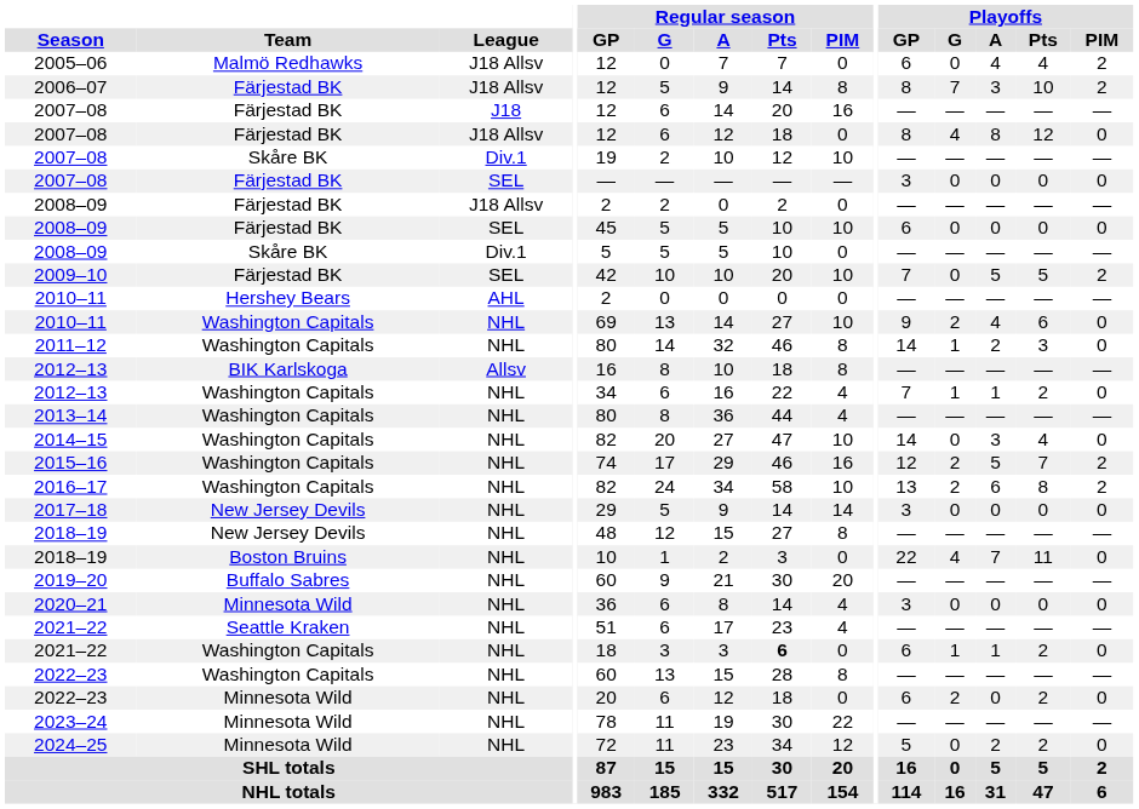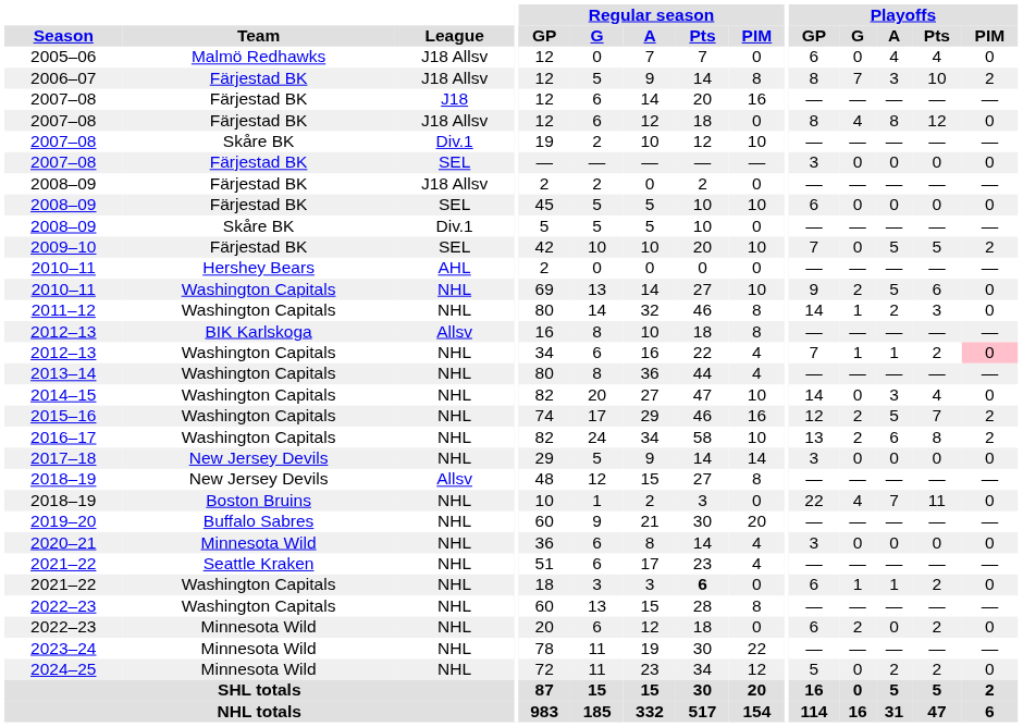 <table border="0" cellpadding="1" cellspacing="0" style="text-align:center; width:60em;">
 <tr bgcolor="#e0e0e0">
 <th colspan="3" bgcolor="#ffffff"></th>
 <th rowspan="99" bgcolor="#ffffff"></th>
 <th colspan="5"><a href='#'>Regular season</a></th>
 <th rowspan="99" bgcolor="#ffffff"></th>
 <th colspan="5"><a href='#'>Playoffs</a></th>
 </tr>
 <tr bgcolor="#e0e0e0">
 <th><a href='#'>Season</a></th>
 <th>Team</th>
 <th>League</th>
 <th>GP</th>
 <th><a href='#'>G</a></th>
 <th><a href='#'>A</a></th>
 <th><a href='#'>Pts</a></th>
 <th><a href='#'>PIM</a></th>
 <th>GP</th>
 <th>G</th>
 <th>A</th>
 <th>Pts</th>
 <th>PIM</th>
 </tr>
 <tr>
 <td>2005–06</td>
 <td><a href='#'>Malmö Redhawks</a></td>
 <td>J18 Allsv</td>
 <td>12</td>
 <td>0</td>
 <td>7</td>
 <td>7</td>
 <td>0</td>
 <td>6</td>
 <td>0</td>
 <td>4</td>
 <td>4</td>
-<td>2</td>
+<td>0</td>
 </tr>
 <tr bgcolor="#f0f0f0">
 <td>2006–07</td>
 <td><a href='#'>Färjestad BK</a></td>
 <td>J18 Allsv</td>
 <td>12</td>
 <td>5</td>
 <td>9</td>
 <td>14</td>
 <td>8</td>
 <td>8</td>
 <td>7</td>
 <td>3</td>
 <td>10</td>
 <td>2</td>
 </tr>
 <tr>
 <td>2007–08</td>
 <td>Färjestad BK</td>
 <td><a href='#'>J18</a></td>
 <td>12</td>
 <td>6</td>
 <td>14</td>
 <td>20</td>
 <td>16</td>
 <td>—</td>
 <td>—</td>
 <td>—</td>
 <td>—</td>
 <td>—</td>
 </tr>
 <tr bgcolor="#f0f0f0">
 <td>2007–08</td>
 <td>Färjestad BK</td>
 <td>J18 Allsv</td>
 <td>12</td>
 <td>6</td>
 <td>12</td>
 <td>18</td>
 <td>0</td>
 <td>8</td>
 <td>4</td>
 <td>8</td>
 <td>12</td>
 <td>0</td>
 </tr>
 <tr>
 <td><a href='#'>2007–08</a></td>
 <td>Skåre BK</td>
 <td><a href='#'>Div.1</a></td>
 <td>19</td>
 <td>2</td>
 <td>10</td>
 <td>12</td>
 <td>10</td>
 <td>—</td>
 <td>—</td>
 <td>—</td>
 <td>—</td>
 <td>—</td>
 </tr>
 <tr bgcolor="#f0f0f0">
 <td><a href='#'>2007–08</a></td>
 <td><a href='#'>Färjestad BK</a></td>
 <td><a href='#'>SEL</a></td>
 <td>—</td>
 <td>—</td>
 <td>—</td>
 <td>—</td>
 <td>—</td>
 <td>3</td>
 <td>0</td>
 <td>0</td>
 <td>0</td>
 <td>0</td>
 </tr>
 <tr>
 <td>2008–09</td>
 <td>Färjestad BK</td>
 <td>J18 Allsv</td>
 <td>2</td>
 <td>2</td>
 <td>0</td>
 <td>2</td>
 <td>0</td>
 <td>—</td>
 <td>—</td>
 <td>—</td>
 <td>—</td>
 <td>—</td>
 </tr>
 <tr bgcolor="#f0f0f0">
 <td><a href='#'>2008–09</a></td>
 <td>Färjestad BK</td>
 <td>SEL</td>
 <td>45</td>
 <td>5</td>
 <td>5</td>
 <td>10</td>
 <td>10</td>
 <td>6</td>
 <td>0</td>
 <td>0</td>
 <td>0</td>
 <td>0</td>
 </tr>
 <tr>
 <td><a href='#'>2008–09</a></td>
 <td>Skåre BK</td>
 <td>Div.1</td>
 <td>5</td>
 <td>5</td>
 <td>5</td>
 <td>10</td>
 <td>0</td>
 <td>—</td>
 <td>—</td>
 <td>—</td>
 <td>—</td>
 <td>—</td>
 </tr>
 <tr bgcolor="#f0f0f0">
 <td><a href='#'>2009–10</a></td>
 <td>Färjestad BK</td>
 <td>SEL</td>
 <td>42</td>
 <td>10</td>
 <td>10</td>
 <td>20</td>
 <td>10</td>
 <td>7</td>
 <td>0</td>
 <td>5</td>
 <td>5</td>
 <td>2</td>
 </tr>
 <tr>
 <td><a href='#'>2010–11</a></td>
 <td><a href='#'>Hershey Bears</a></td>
 <td><a href='#'>AHL</a></td>
 <td>2</td>
 <td>0</td>
 <td>0</td>
 <td>0</td>
 <td>0</td>
 <td>—</td>
 <td>—</td>
 <td>—</td>
 <td>—</td>
 <td>—</td>
 </tr>
 <tr bgcolor="#f0f0f0">
 <td><a href='#'>2010–11</a></td>
 <td><a href='#'>Washington Capitals</a></td>
 <td><a href='#'>NHL</a></td>
 <td>69</td>
 <td>13</td>
 <td>14</td>
 <td>27</td>
 <td>10</td>
 <td>9</td>
 <td>2</td>
-<td>4</td>
+<td>5</td>
 <td>6</td>
 <td>0</td>
 </tr>
 <tr>
 <td><a href='#'>2011–12</a></td>
 <td>Washington Capitals</td>
 <td>NHL</td>
 <td>80</td>
 <td>14</td>
 <td>32</td>
 <td>46</td>
 <td>8</td>
 <td>14</td>
 <td>1</td>
 <td>2</td>
 <td>3</td>
 <td>0</td>
 </tr>
 <tr bgcolor="#f0f0f0">
 <td><a href='#'>2012–13</a></td>
 <td><a href='#'>BIK Karlskoga</a></td>
 <td><a href='#'>Allsv</a></td>
 <td>16</td>
 <td>8</td>
 <td>10</td>
 <td>18</td>
 <td>8</td>
 <td>—</td>
 <td>—</td>
 <td>—</td>
 <td>—</td>
 <td>—</td>
 </tr>
 <tr>
 <td><a href='#'>2012–13</a></td>
 <td>Washington Capitals</td>
 <td>NHL</td>
 <td>34</td>
 <td>6</td>
 <td>16</td>
 <td>22</td>
 <td>4</td>
 <td>7</td>
 <td>1</td>
 <td>1</td>
 <td>2</td>
-<td>0</td>
+<td style="background: pink;">0</td>
 </tr>
 <tr bgcolor="#f0f0f0">
 <td><a href='#'>2013–14</a></td>
 <td>Washington Capitals</td>
 <td>NHL</td>
 <td>80</td>
 <td>8</td>
 <td>36</td>
 <td>44</td>
 <td>4</td>
 <td>—</td>
 <td>—</td>
 <td>—</td>
 <td>—</td>
 <td>—</td>
 </tr>
 <tr>
 <td><a href='#'>2014–15</a></td>
 <td>Washington Capitals</td>
 <td>NHL</td>
 <td>82</td>
 <td>20</td>
 <td>27</td>
 <td>47</td>
 <td>10</td>
 <td>14</td>
 <td>0</td>
 <td>3</td>
 <td>4</td>
 <td>0</td>
 </tr>
 <tr bgcolor="#f0f0f0">
 <td><a href='#'>2015–16</a></td>
 <td>Washington Capitals</td>
 <td>NHL</td>
 <td>74</td>
 <td>17</td>
 <td>29</td>
 <td>46</td>
 <td>16</td>
 <td>12</td>
 <td>2</td>
 <td>5</td>
 <td>7</td>
 <td>2</td>
 </tr>
 <tr>
 <td><a href='#'>2016–17</a></td>
 <td>Washington Capitals</td>
 <td>NHL</td>
 <td>82</td>
 <td>24</td>
 <td>34</td>
 <td>58</td>
 <td>10</td>
 <td>13</td>
 <td>2</td>
 <td>6</td>
 <td>8</td>
 <td>2</td>
 </tr>
 <tr bgcolor="#f0f0f0">
 <td><a href='#'>2017–18</a></td>
 <td><a href='#'>New Jersey Devils</a></td>
 <td>NHL</td>
 <td>29</td>
 <td>5</td>
 <td>9</td>
 <td>14</td>
 <td>14</td>
 <td>3</td>
 <td>0</td>
 <td>0</td>
 <td>0</td>
 <td>0</td>
 </tr>
 <tr>
 <td><a href='#'>2018–19</a></td>
 <td>New Jersey Devils</td>
-<td>NHL</td>
+<td><a href='#'>Allsv</a></td>
 <td>48</td>
 <td>12</td>
 <td>15</td>
 <td>27</td>
 <td>8</td>
 <td>—</td>
 <td>—</td>
 <td>—</td>
 <td>—</td>
 <td>—</td>
 </tr>
 <tr bgcolor="#f0f0f0">
 <td>2018–19</td>
 <td><a href='#'>Boston Bruins</a></td>
 <td>NHL</td>
 <td>10</td>
 <td>1</td>
 <td>2</td>
 <td>3</td>
 <td>0</td>
 <td>22</td>
 <td>4</td>
 <td>7</td>
 <td>11</td>
 <td>0</td>
 </tr>
 <tr>
 <td><a href='#'>2019–20</a></td>
 <td><a href='#'>Buffalo Sabres</a></td>
 <td>NHL</td>
 <td>60</td>
 <td>9</td>
 <td>21</td>
 <td>30</td>
 <td>20</td>
 <td>—</td>
 <td>—</td>
 <td>—</td>
 <td>—</td>
 <td>—</td>
 </tr>
 <tr bgcolor="#f0f0f0">
 <td><a href='#'>2020–21</a></td>
 <td><a href='#'>Minnesota Wild</a></td>
 <td>NHL</td>
 <td>36</td>
 <td>6</td>
 <td>8</td>
 <td>14</td>
 <td>4</td>
 <td>3</td>
 <td>0</td>
 <td>0</td>
 <td>0</td>
 <td>0</td>
 </tr>
 <tr>
 <td><a href='#'>2021–22</a></td>
 <td><a href='#'>Seattle Kraken</a></td>
 <td>NHL</td>
 <td>51</td>
 <td>6</td>
 <td>17</td>
 <td>23</td>
 <td>4</td>
 <td>—</td>
 <td>—</td>
 <td>—</td>
 <td>—</td>
 <td>—</td>
 </tr>
 <tr bgcolor="#f0f0f0">
 <td>2021–22</td>
 <td>Washington Capitals</td>
 <td>NHL</td>
 <td>18</td>
 <td>3</td>
 <td>3</td>
 <td><strong>6</strong></td>
 <td>0</td>
 <td>6</td>
 <td>1</td>
 <td>1</td>
 <td>2</td>
 <td>0</td>
 </tr>
 <tr>
 <td><a href='#'>2022–23</a></td>
 <td>Washington Capitals</td>
 <td>NHL</td>
 <td>60</td>
 <td>13</td>
 <td>15</td>
 <td>28</td>
 <td>8</td>
 <td>—</td>
 <td>—</td>
 <td>—</td>
 <td>—</td>
 <td>—</td>
 </tr>
 <tr bgcolor="#f0f0f0">
 <td>2022–23</td>
 <td>Minnesota Wild</td>
 <td>NHL</td>
 <td>20</td>
 <td>6</td>
 <td>12</td>
 <td>18</td>
 <td>0</td>
 <td>6</td>
 <td>2</td>
 <td>0</td>
 <td>2</td>
 <td>0</td>
 </tr>
 <tr>
 <td><a href='#'>2023–24</a></td>
 <td>Minnesota Wild</td>
 <td>NHL</td>
 <td>78</td>
 <td>11</td>
 <td>19</td>
 <td>30</td>
 <td>22</td>
 <td>—</td>
 <td>—</td>
 <td>—</td>
 <td>—</td>
 <td>—</td>
 </tr>
 <tr bgcolor="#f0f0f0">
 <td><a href='#'>2024–25</a></td>
 <td>Minnesota Wild</td>
 <td>NHL</td>
 <td>72</td>
 <td>11</td>
 <td>23</td>
 <td>34</td>
 <td>12</td>
 <td>5</td>
 <td>0</td>
 <td>2</td>
 <td>2</td>
 <td>0</td>
 </tr>
 <tr bgcolor="#e0e0e0">
 <th colspan="3">SHL totals</th>
 <th>87</th>
 <th>15</th>
 <th>15</th>
 <th>30</th>
 <th>20</th>
 <th>16</th>
 <th>0</th>
 <th>5</th>
 <th>5</th>
 <th>2</th>
 </tr>
 <tr bgcolor="#e0e0e0">
 <th colspan="3">NHL totals</th>
 <th>983</th>
 <th>185</th>
 <th>332</th>
 <th>517</th>
 <th>154</th>
 <th>114</th>
 <th>16</th>
 <th>31</th>
 <th>47</th>
 <th>6</th>
 </tr>
 </table>
